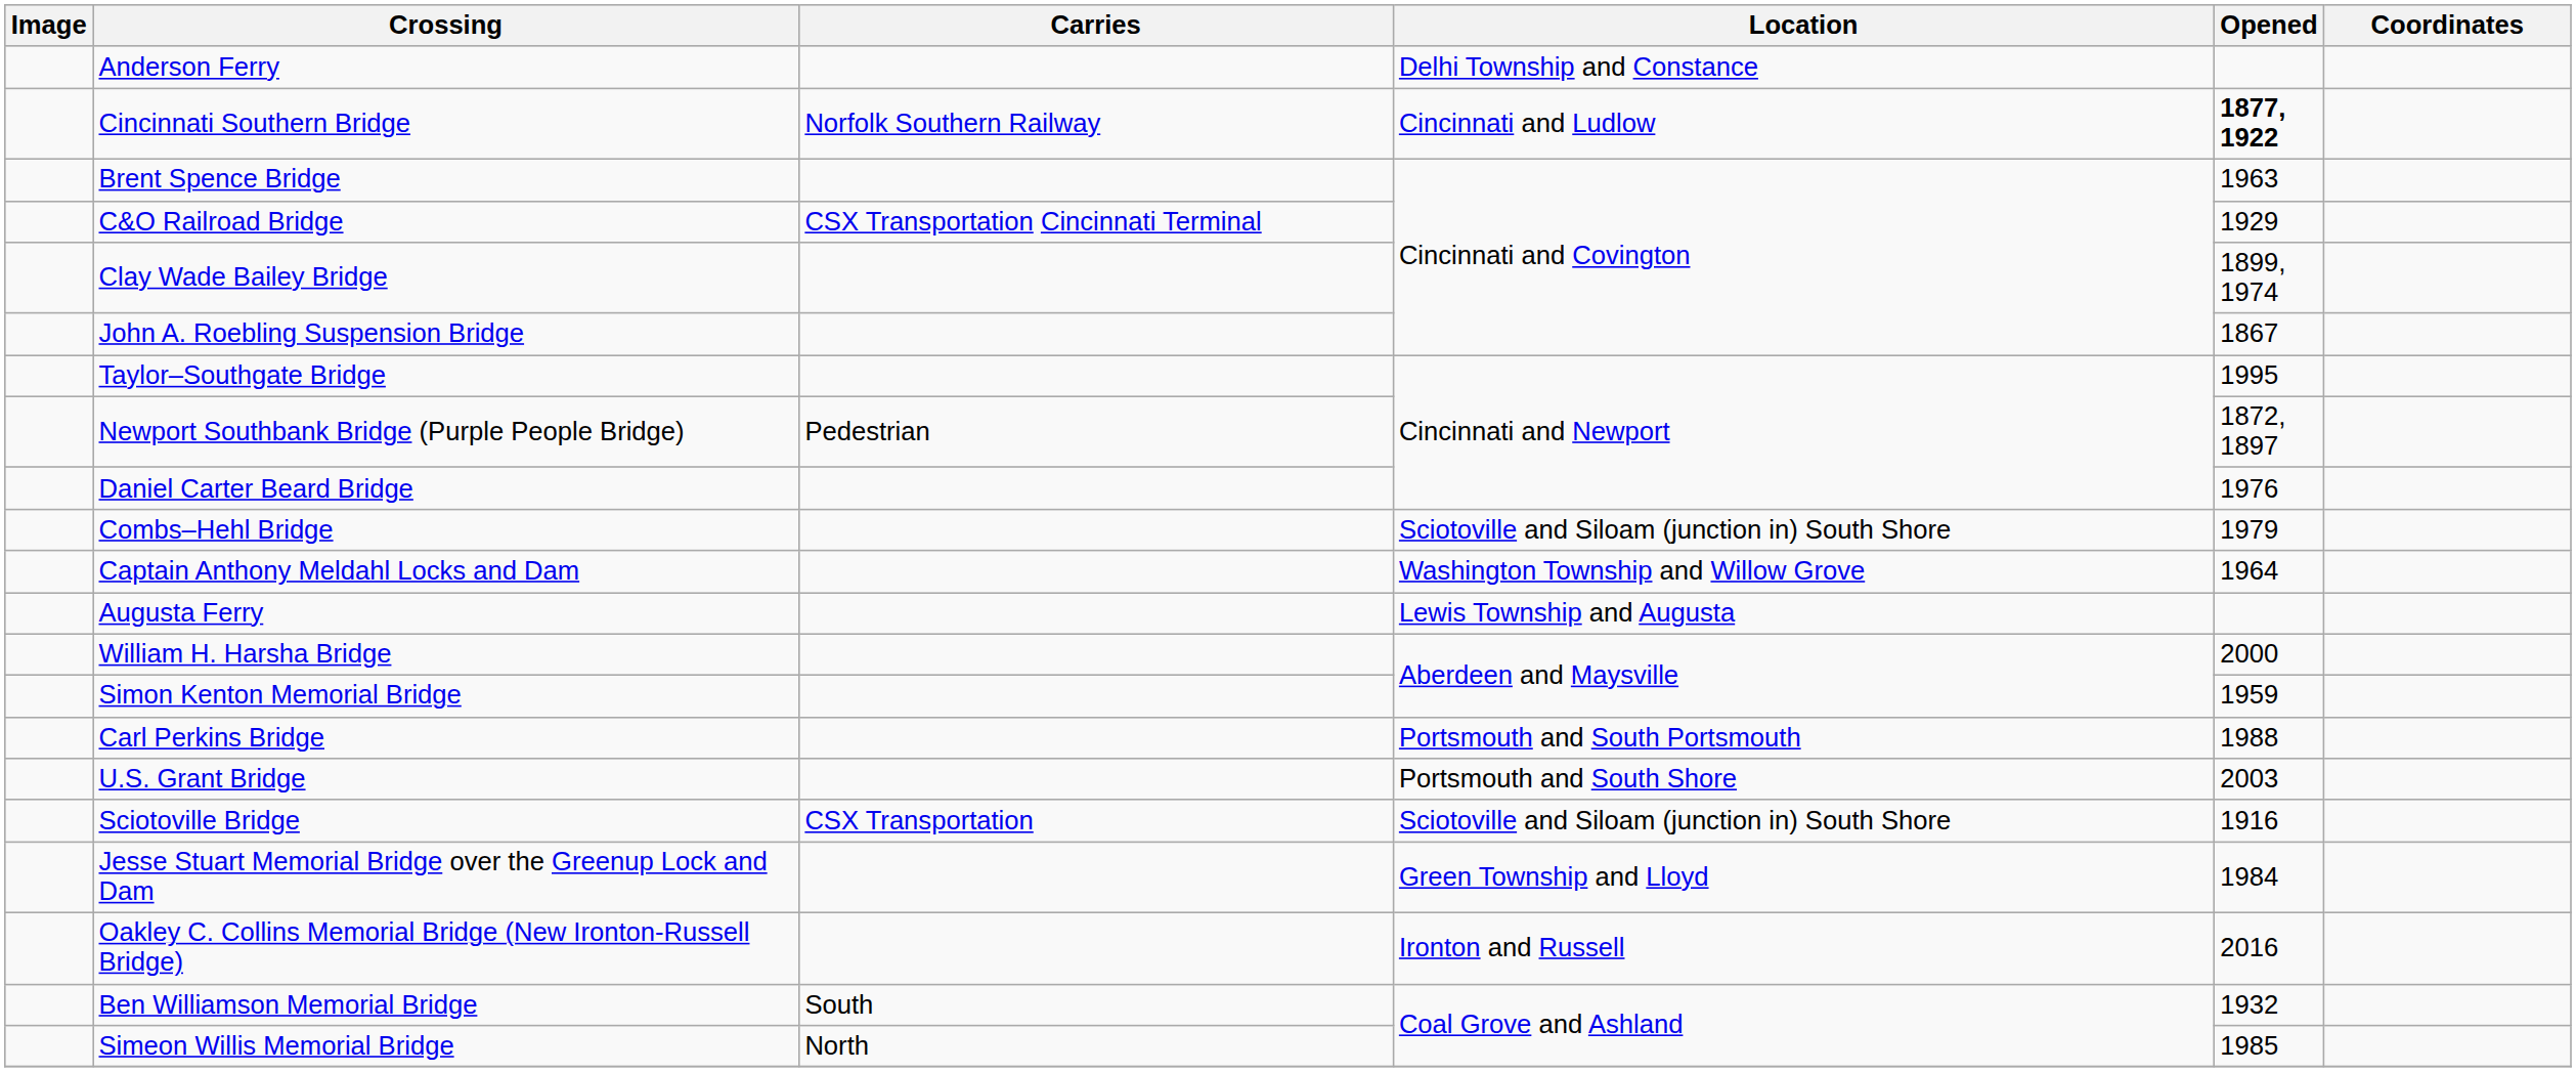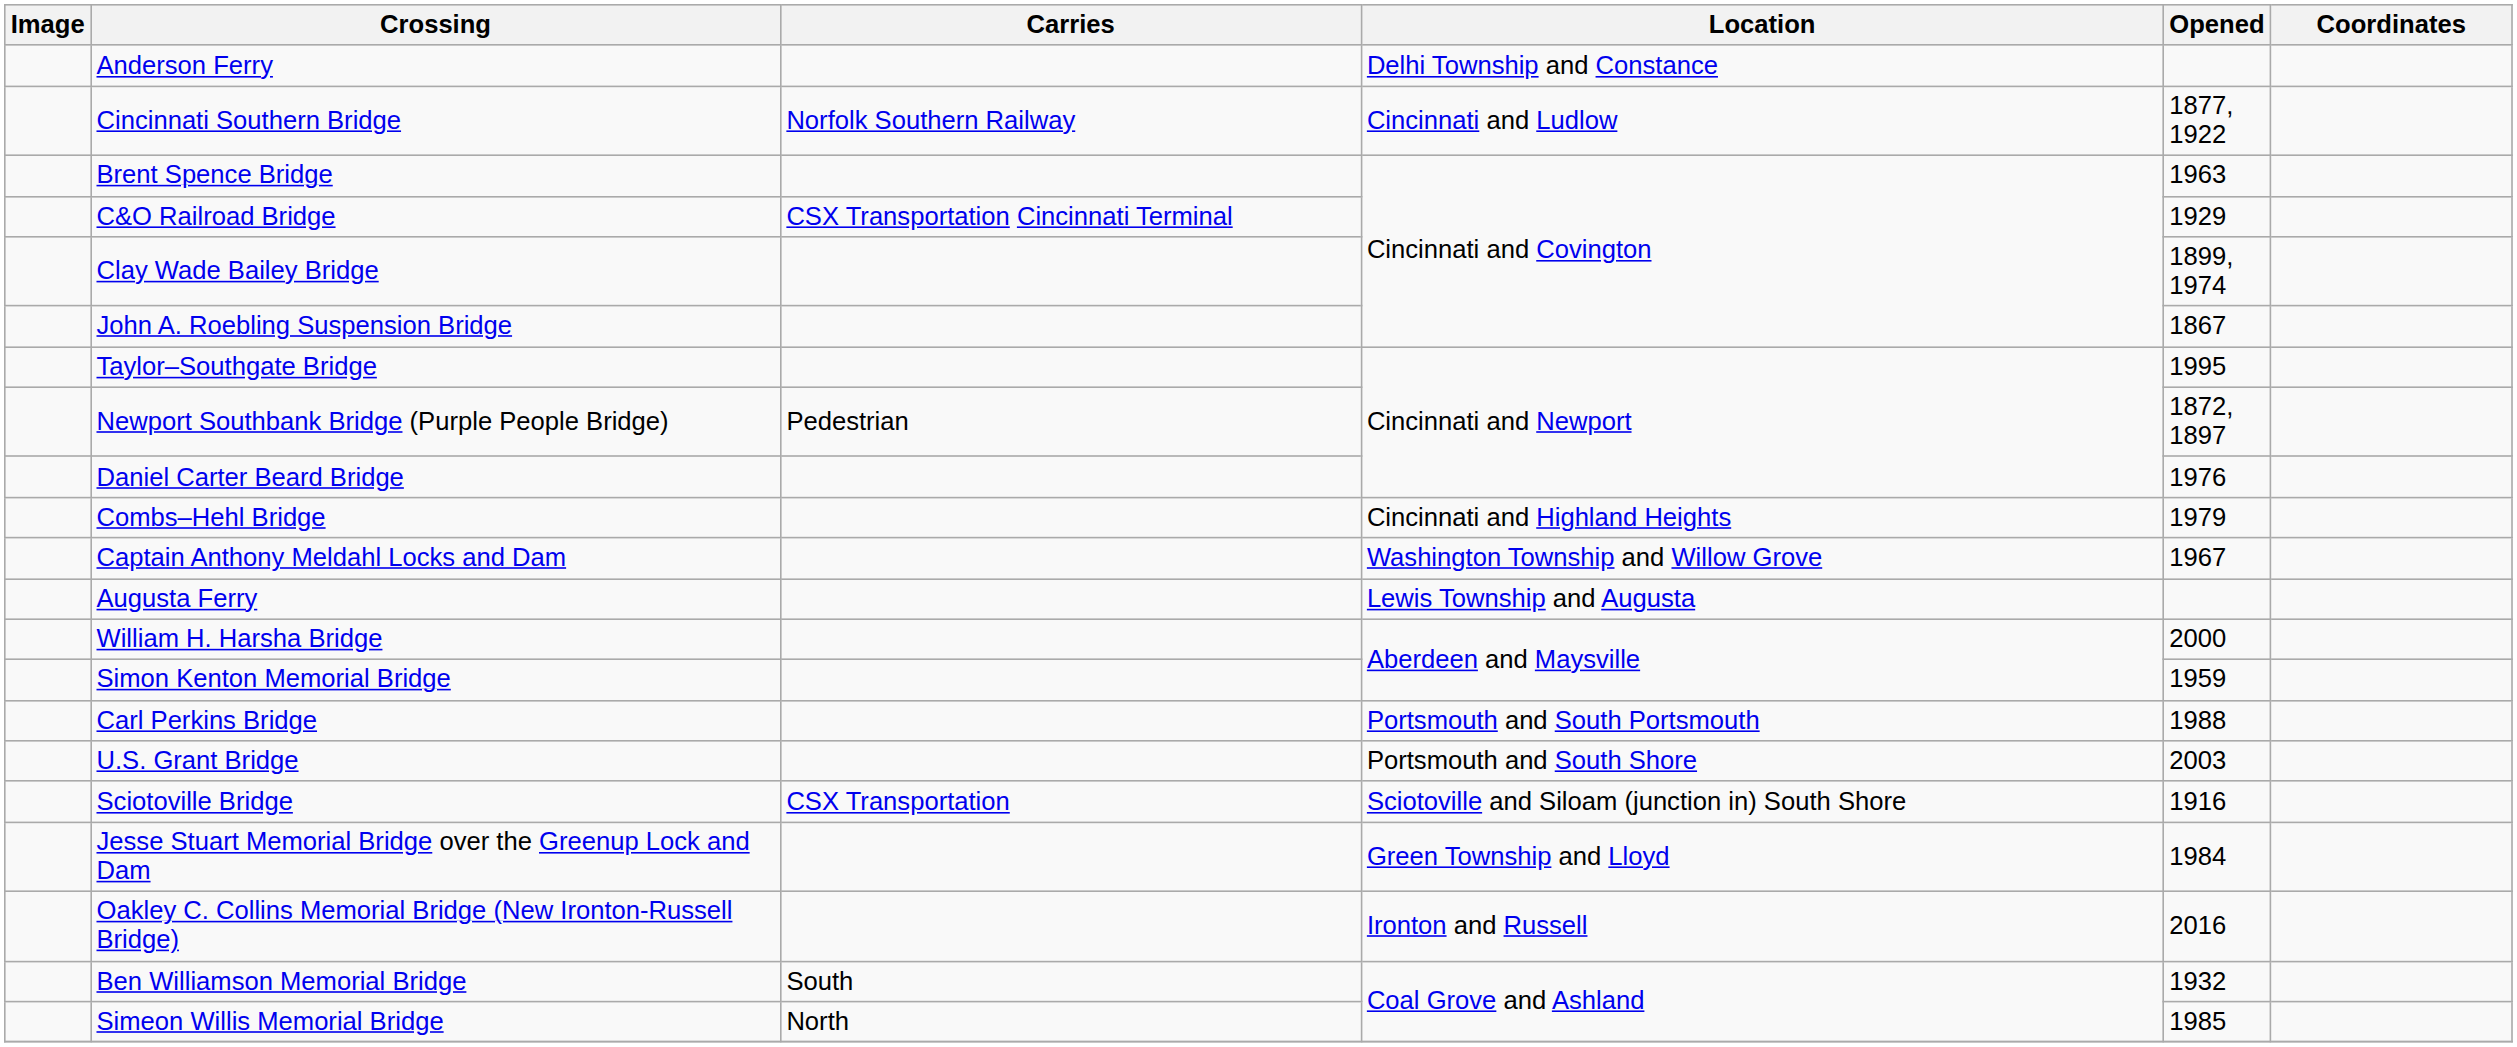 <table class="wikitable sortable">
 <tr>
 <th>Image</th>
 <th style="width:30%">Crossing</th>
 <th style="width:25%">Carries</th>
 <th style="width:35%">Location</th>
 <th>Opened</th>
 <th style="width:10%">Coordinates</th>
 </tr>
 <tr>
 <td></td>
 <td><a href='#'>Anderson Ferry</a></td>
 <td></td>
 <td><a href='#'>Delhi Township</a> and <a href='#'>Constance</a></td>
 <td></td>
 <td></td>
 </tr>
 <tr>
 <td></td>
 <td><a href='#'>Cincinnati Southern Bridge</a></td>
 <td><a href='#'>Norfolk Southern Railway</a></td>
 <td><a href='#'>Cincinnati</a> and <a href='#'>Ludlow</a></td>
-<td><strong>1877, 1922</strong></td>
+<td>1877, 1922</td>
 <td></td>
 </tr>
 <tr>
 <td></td>
 <td><a href='#'>Brent Spence Bridge</a></td>
 <td></td>
 <td rowspan="4">Cincinnati and <a href='#'>Covington</a></td>
 <td>1963</td>
 <td></td>
 </tr>
 <tr>
 <td></td>
 <td><a href='#'>C&O Railroad Bridge</a></td>
 <td><a href='#'>CSX Transportation</a> <a href='#'>Cincinnati Terminal</a></td>
 <td>1929</td>
 <td></td>
 </tr>
 <tr>
 <td></td>
 <td><a href='#'>Clay Wade Bailey Bridge</a></td>
 <td></td>
 <td>1899, 1974</td>
 <td></td>
 </tr>
 <tr>
 <td></td>
 <td><a href='#'>John A. Roebling Suspension Bridge</a></td>
 <td></td>
 <td>1867</td>
 <td></td>
 </tr>
 <tr>
 <td></td>
 <td><a href='#'>Taylor–Southgate Bridge</a></td>
 <td></td>
 <td rowspan="3">Cincinnati and <a href='#'>Newport</a></td>
 <td>1995</td>
 <td></td>
 </tr>
 <tr>
 <td></td>
 <td><a href='#'>Newport Southbank Bridge</a> (Purple People Bridge)</td>
 <td>Pedestrian</td>
 <td>1872, 1897</td>
 <td></td>
 </tr>
 <tr>
 <td></td>
 <td><a href='#'>Daniel Carter Beard Bridge</a></td>
 <td></td>
 <td>1976</td>
 <td></td>
 </tr>
 <tr>
 <td></td>
 <td><a href='#'>Combs–Hehl Bridge</a></td>
 <td></td>
-<td><a href='#'>Sciotoville</a> and Siloam (junction in) South Shore</td>
+<td>Cincinnati and <a href='#'>Highland Heights</a></td>
 <td>1979</td>
 <td></td>
 </tr>
 <tr>
 <td></td>
 <td><a href='#'>Captain Anthony Meldahl Locks and Dam</a></td>
 <td></td>
 <td><a href='#'>Washington Township</a> and <a href='#'>Willow Grove</a></td>
-<td>1964</td>
+<td>1967</td>
 <td></td>
 </tr>
 <tr>
 <td></td>
 <td><a href='#'>Augusta Ferry</a></td>
 <td></td>
 <td><a href='#'>Lewis Township</a> and <a href='#'>Augusta</a></td>
 <td></td>
 <td></td>
 </tr>
 <tr>
 <td></td>
 <td><a href='#'>William H. Harsha Bridge</a></td>
 <td></td>
 <td rowspan="2"><a href='#'>Aberdeen</a> and <a href='#'>Maysville</a></td>
 <td>2000</td>
 <td></td>
 </tr>
 <tr>
 <td></td>
 <td><a href='#'>Simon Kenton Memorial Bridge</a></td>
 <td></td>
 <td>1959</td>
 <td></td>
 </tr>
 <tr>
 <td></td>
 <td><a href='#'>Carl Perkins Bridge</a></td>
 <td></td>
 <td><a href='#'>Portsmouth</a> and <a href='#'>South Portsmouth</a></td>
 <td>1988</td>
 <td></td>
 </tr>
 <tr>
 <td></td>
 <td><a href='#'>U.S. Grant Bridge</a></td>
 <td></td>
 <td>Portsmouth and <a href='#'>South Shore</a></td>
 <td>2003</td>
 <td></td>
 </tr>
 <tr>
 <td></td>
 <td><a href='#'>Sciotoville Bridge</a></td>
 <td><a href='#'>CSX Transportation</a></td>
 <td><a href='#'>Sciotoville</a> and Siloam (junction in) South Shore</td>
 <td>1916</td>
 <td></td>
 </tr>
 <tr>
 <td></td>
 <td><a href='#'>Jesse Stuart Memorial Bridge</a> over the <a href='#'>Greenup Lock and Dam</a></td>
 <td></td>
 <td><a href='#'>Green Township</a> and <a href='#'>Lloyd</a></td>
 <td>1984</td>
 <td></td>
 </tr>
 <tr>
 <td></td>
 <td><a href='#'>Oakley C. Collins Memorial Bridge (New Ironton-Russell Bridge)</a></td>
 <td></td>
 <td><a href='#'>Ironton</a> and <a href='#'>Russell</a></td>
 <td>2016</td>
 <td></td>
 </tr>
 <tr>
 <td></td>
 <td><a href='#'>Ben Williamson Memorial Bridge</a></td>
 <td> South</td>
 <td rowspan="2"><a href='#'>Coal Grove</a> and <a href='#'>Ashland</a></td>
 <td>1932</td>
 <td></td>
 </tr>
 <tr>
 <td></td>
 <td><a href='#'>Simeon Willis Memorial Bridge</a></td>
 <td> North</td>
 <td>1985</td>
 <td></td>
 </tr>
 <tr>
 </tr>
 </table>
